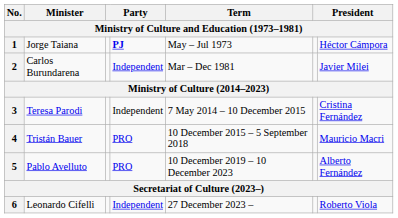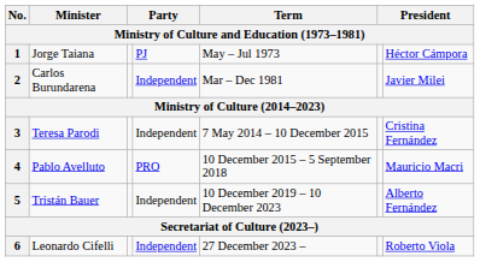 <table class="wikitable">
 <tr>
 <th>No.</th>
 <th>Minister</th>
 <th colspan="2">Party</th>
 <th>Term</th>
 <th colspan="2">President</th>
 </tr>
 <tr>
 <th colspan=7>Ministry of Culture and Education (1973–1981)</th>
 </tr>
 <tr>
 <th>1</th>
 <td>Jorge Taiana</td>
 <td bgcolor=></td>
-<td><strong><a href='#'>PJ</a></strong></td>
+<td><a href='#'>PJ</a></td>
 <td>May – Jul 1973</td>
 <td bgcolor=></td>
 <td><a href='#'>Héctor Cámpora</a></td>
 </tr>
 <tr>
 <th>2</th>
 <td>Carlos Burundarena</td>
 <td bgcolor=></td>
 <td><a href='#'>Independent</a></td>
 <td>Mar – Dec 1981</td>
 <td bgcolor=></td>
 <td><a href='#'>Javier Milei</a></td>
 </tr>
 <tr>
 <th colspan=7>Ministry of Culture (2014–2023)</th>
 </tr>
 <tr>
 <th>3</th>
 <td><a href='#'>Teresa Parodi</a></td>
 <td bgcolor=></td>
 <td>Independent</td>
 <td>7 May 2014 – 10 December 2015</td>
 <td bgcolor=></td>
 <td><a href='#'>Cristina Fernández</a></td>
 </tr>
 <tr>
 <th>4</th>
-<td><a href='#'>Tristán Bauer</a></td>
+<td><a href='#'>Pablo Avelluto</a></td>
 <td bgcolor=></td>
 <td><a href='#'>PRO</a></td>
 <td>10 December 2015 – 5 September 2018</td>
 <td bgcolor=></td>
 <td><a href='#'>Mauricio Macri</a></td>
 </tr>
 <tr>
 <th>5</th>
-<td><a href='#'>Pablo Avelluto</a></td>
+<td><a href='#'>Tristán Bauer</a></td>
 <td bgcolor=></td>
-<td><a href='#'>PRO</a></td>
+<td>Independent</td>
 <td>10 December 2019 – 10 December 2023</td>
 <td bgcolor=></td>
 <td><a href='#'>Alberto Fernández</a></td>
 </tr>
 <tr>
 <th colspan=7>Secretariat of Culture (2023–)</th>
 </tr>
 <tr>
 <th>6</th>
 <td>Leonardo Cifelli</td>
 <td bgcolor=></td>
 <td><a href='#'>Independent</a></td>
 <td>27 December 2023 –</td>
 <td bgcolor=></td>
 <td><a href='#'>Roberto Viola</a></td>
 </tr>
 </table>
